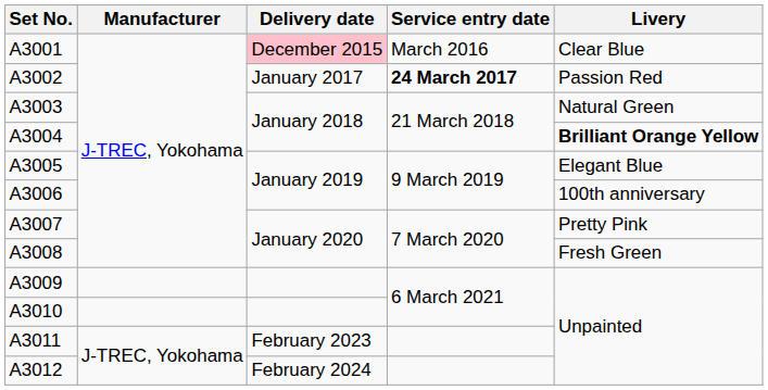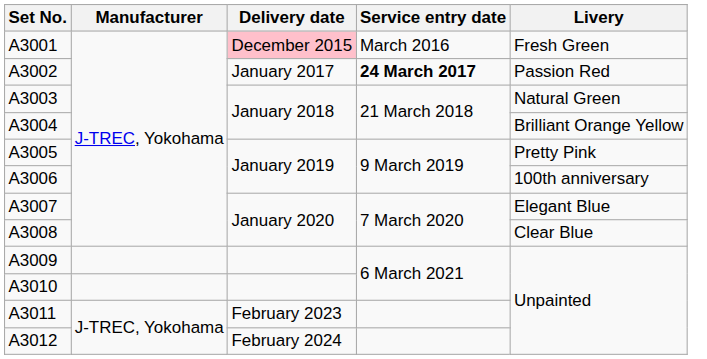 <table class="wikitable">
 <tr>
 <th>Set No.</th>
 <th>Manufacturer</th>
 <th>Delivery date</th>
 <th>Service entry date</th>
 <th>Livery</th>
 </tr>
 <tr>
 <td>A3001</td>
 <td rowspan="8"><a href='#'>J-TREC</a>, Yokohama</td>
 <td style="background: pink;">December 2015</td>
 <td>March 2016</td>
-<td> Clear Blue</td>
+<td> Fresh Green</td>
 </tr>
 <tr>
 <td>A3002</td>
 <td>January 2017</td>
 <td><strong>24 March 2017</strong></td>
 <td> Passion Red</td>
 </tr>
 <tr>
 <td>A3003</td>
 <td rowspan="2">January 2018</td>
 <td rowspan="2">21 March 2018</td>
 <td> Natural Green</td>
 </tr>
 <tr>
 <td>A3004</td>
-<td><strong> Brilliant Orange Yellow</strong></td>
+<td> Brilliant Orange Yellow</td>
 </tr>
 <tr>
 <td>A3005</td>
 <td rowspan="2">January 2019</td>
 <td rowspan="2">9 March 2019</td>
-<td> Elegant Blue</td>
+<td> Pretty Pink</td>
 </tr>
 <tr>
 <td>A3006</td>
 <td>100th anniversary</td>
 </tr>
 <tr>
 <td>A3007</td>
 <td rowspan="2">January 2020</td>
 <td rowspan="2">7 March 2020</td>
-<td> Pretty Pink</td>
+<td> Elegant Blue</td>
 </tr>
 <tr>
 <td>A3008</td>
-<td> Fresh Green</td>
+<td> Clear Blue</td>
 </tr>
 <tr>
 <td>A3009</td>
 <td></td>
 <td></td>
 <td rowspan="2">6 March 2021</td>
 <td rowspan="4">Unpainted</td>
 </tr>
 <tr>
 <td>A3010</td>
 <td></td>
 <td></td>
 </tr>
 <tr>
 <td>A3011</td>
 <td rowspan="2">J-TREC, Yokohama</td>
 <td>February 2023</td>
 <td></td>
 </tr>
 <tr>
 <td>A3012</td>
 <td>February 2024</td>
 <td></td>
 </tr>
 </table>
